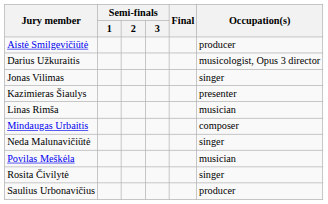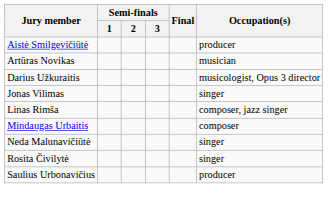 <table class="wikitable plainrowheaders" style="margin: 1em auto 1em auto; text-align:left;">
 <tr>
 <th rowspan="2"><strong>Jury member</strong></th>
 <th colspan="3">Semi-finals</th>
 <th rowspan="2">Final</th>
 <th rowspan="2">Occupation(s)</th>
 </tr>
 <tr>
 <th width="30">1</th>
 <th width="30">2</th>
 <th width="30">3</th>
 </tr>
 <tr>
 <td><a href='#'>Aistė Smilgevičiūtė</a></td>
 <td></td>
 <td></td>
 <td></td>
 <td></td>
 <td>producer</td>
 </tr>
 <tr>
+<td>Artūras Novikas</td>
+<td></td>
+<td></td>
+<td></td>
+<td></td>
+<td>musician</td>
+</tr>
+<tr>
 <td>Darius Užkuraitis</td>
 <td></td>
 <td></td>
 <td></td>
 <td></td>
 <td>musicologist, Opus 3 director</td>
 </tr>
 <tr>
 <td>Jonas Vilimas</td>
 <td></td>
 <td></td>
 <td></td>
 <td></td>
 <td>singer</td>
 </tr>
 <tr>
-<td>Kazimieras Šiaulys</td>
-<td></td>
-<td></td>
-<td></td>
-<td></td>
-<td>presenter</td>
-</tr>
-<tr>
 <td>Linas Rimša</td>
 <td></td>
 <td></td>
 <td></td>
 <td></td>
-<td>musician</td>
+<td>composer, jazz singer</td>
 </tr>
 <tr>
 <td><a href='#'>Mindaugas Urbaitis</a></td>
 <td></td>
 <td></td>
 <td></td>
 <td></td>
 <td>composer</td>
 </tr>
 <tr>
 <td>Neda Malunavičiūtė</td>
 <td></td>
 <td></td>
 <td></td>
 <td></td>
 <td>singer</td>
 </tr>
 <tr>
-<td><a href='#'>Povilas Meškėla</a></td>
-<td></td>
-<td></td>
-<td></td>
-<td></td>
-<td>musician</td>
-</tr>
-<tr>
 <td>Rosita Čivilytė</td>
 <td></td>
 <td></td>
 <td></td>
 <td></td>
 <td>singer</td>
 </tr>
 <tr>
 <td>Saulius Urbonavičius</td>
 <td></td>
 <td></td>
 <td></td>
 <td></td>
 <td>producer</td>
 </tr>
 </table>
